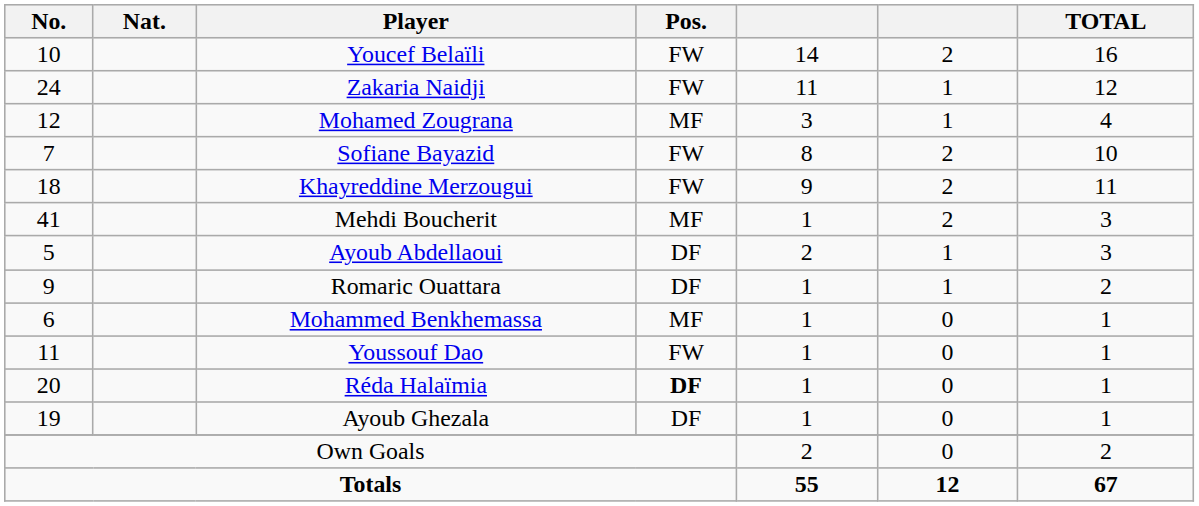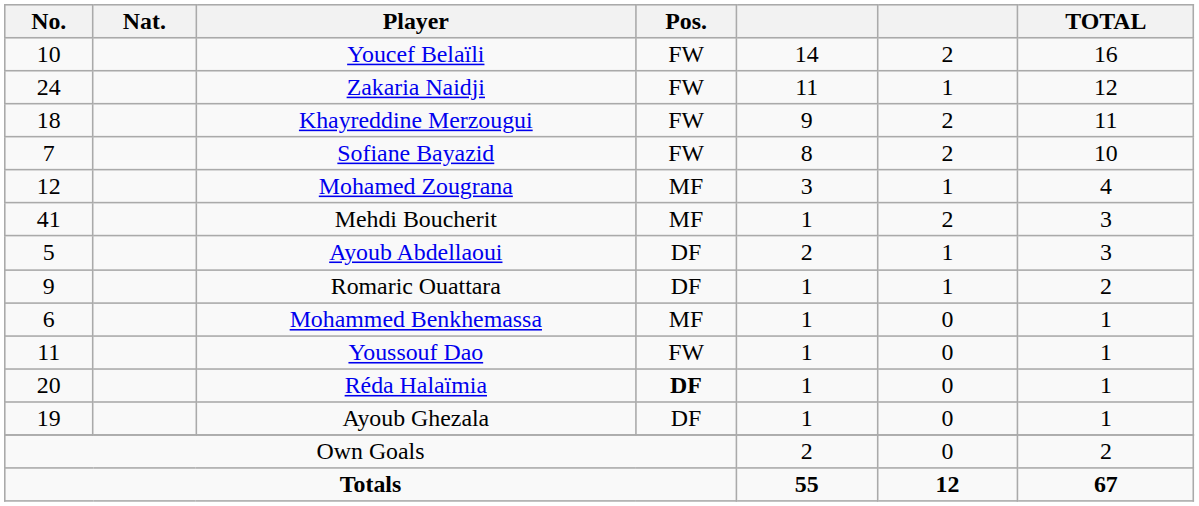 <table class="wikitable sortable alternance" style="font-size:95%; text-align:center; line-height:14px; width:60%;">
 <tr>
 <th width=10>No.</th>
 <th width=10>Nat.</th>
 <th width=140>Player</th>
 <th width=10>Pos.</th>
 <th width=40></th>
 <th width=40></th>
 <th width=10>TOTAL</th>
 </tr>
 <tr>
 <td>10</td>
 <td></td>
 <td><a href='#'>Youcef Belaïli</a></td>
 <td>FW</td>
 <td>14</td>
 <td>2</td>
 <td>16</td>
 </tr>
 <tr>
 <td>24</td>
 <td></td>
 <td><a href='#'>Zakaria Naidji</a></td>
 <td>FW</td>
 <td>11</td>
 <td>1</td>
 <td>12</td>
 </tr>
 <tr>
-<td>12</td>
+<td>18</td>
 <td></td>
-<td><a href='#'>Mohamed Zougrana</a></td>
-<td>MF</td>
-<td>3</td>
-<td>1</td>
-<td>4</td>
+<td><a href='#'>Khayreddine Merzougui</a></td>
+<td>FW</td>
+<td>9</td>
+<td>2</td>
+<td>11</td>
 </tr>
 <tr>
 <td>7</td>
 <td></td>
 <td><a href='#'>Sofiane Bayazid</a></td>
 <td>FW</td>
 <td>8</td>
 <td>2</td>
 <td>10</td>
 </tr>
 <tr>
-<td>18</td>
+<td>12</td>
 <td></td>
-<td><a href='#'>Khayreddine Merzougui</a></td>
-<td>FW</td>
-<td>9</td>
-<td>2</td>
-<td>11</td>
+<td><a href='#'>Mohamed Zougrana</a></td>
+<td>MF</td>
+<td>3</td>
+<td>1</td>
+<td>4</td>
 </tr>
 <tr>
 <td>41</td>
 <td></td>
 <td>Mehdi Boucherit</td>
 <td>MF</td>
 <td>1</td>
 <td>2</td>
 <td>3</td>
 </tr>
 <tr>
 <td>5</td>
 <td></td>
 <td><a href='#'>Ayoub Abdellaoui</a></td>
 <td>DF</td>
 <td>2</td>
 <td>1</td>
 <td>3</td>
 </tr>
 <tr>
 <td>9</td>
 <td></td>
 <td>Romaric Ouattara</td>
 <td>DF</td>
 <td>1</td>
 <td>1</td>
 <td>2</td>
 </tr>
 <tr>
 <td>6</td>
 <td></td>
 <td><a href='#'>Mohammed Benkhemassa</a></td>
 <td>MF</td>
 <td>1</td>
 <td>0</td>
 <td>1</td>
 </tr>
 <tr>
 <td>11</td>
 <td></td>
 <td><a href='#'>Youssouf Dao</a></td>
 <td>FW</td>
 <td>1</td>
 <td>0</td>
 <td>1</td>
 </tr>
 <tr>
 <td>20</td>
 <td></td>
 <td><a href='#'>Réda Halaïmia</a></td>
 <td><strong>DF</strong></td>
 <td>1</td>
 <td>0</td>
 <td>1</td>
 </tr>
 <tr>
 <td>19</td>
 <td></td>
 <td>Ayoub Ghezala</td>
 <td>DF</td>
 <td>1</td>
 <td>0</td>
 <td>1</td>
 </tr>
 <tr>
 </tr>
 <tr class="sortbottom">
 <td colspan="4">Own Goals</td>
 <td>2</td>
 <td>0</td>
 <td>2</td>
 </tr>
 <tr class="sortbottom">
 <td colspan="4"><strong>Totals</strong></td>
 <td><strong>55</strong></td>
 <td><strong>12</strong></td>
 <td><strong>67</strong></td>
 </tr>
 </table>
